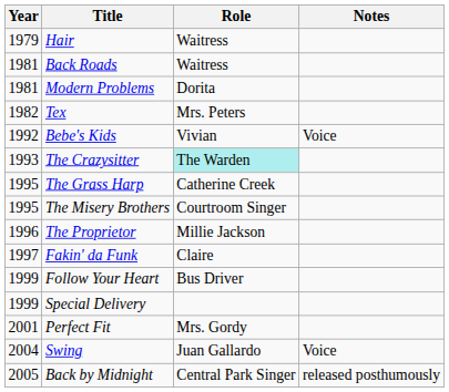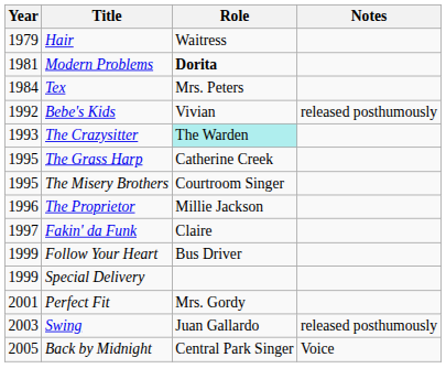 <table class="wikitable sortable">
 <tr>
 <th>Year</th>
 <th>Title</th>
 <th>Role</th>
 <th class="unsortable">Notes</th>
 </tr>
 <tr>
 <td>1979</td>
 <td><em><a href='#'>Hair</a></em></td>
 <td>Waitress</td>
 <td></td>
 </tr>
 <tr>
 <td>1981</td>
-<td><em><a href='#'>Back Roads</a></em></td>
-<td>Waitress</td>
+<td><em><a href='#'>Modern Problems</a></em></td>
+<td><strong>Dorita</strong></td>
 <td></td>
 </tr>
 <tr>
-<td>1981</td>
-<td><em><a href='#'>Modern Problems</a></em></td>
-<td>Dorita</td>
-<td></td>
-</tr>
-<tr>
-<td>1982</td>
+<td>1984</td>
 <td><em><a href='#'>Tex</a></em></td>
 <td>Mrs. Peters</td>
 <td></td>
 </tr>
 <tr>
 <td>1992</td>
 <td><em><a href='#'>Bebe's Kids</a></em></td>
 <td>Vivian</td>
-<td>Voice</td>
+<td>released posthumously</td>
 </tr>
 <tr>
 <td>1993</td>
 <td><em><a href='#'>The Crazysitter</a></em></td>
 <td style="background: paleturquoise;">The Warden</td>
 <td></td>
 </tr>
 <tr>
 <td>1995</td>
 <td><em><a href='#'>The Grass Harp</a></em></td>
 <td>Catherine Creek</td>
 <td></td>
 </tr>
 <tr>
 <td>1995</td>
 <td><em>The Misery Brothers</em></td>
 <td>Courtroom Singer</td>
 <td></td>
 </tr>
 <tr>
 <td>1996</td>
 <td><em><a href='#'>The Proprietor</a></em></td>
 <td>Millie Jackson</td>
 <td></td>
 </tr>
 <tr>
 <td>1997</td>
 <td><em><a href='#'>Fakin' da Funk</a></em></td>
 <td>Claire</td>
 <td></td>
 </tr>
 <tr>
 <td>1999</td>
 <td><em>Follow Your Heart</em></td>
 <td>Bus Driver</td>
 <td></td>
 </tr>
 <tr>
 <td>1999</td>
 <td><em>Special Delivery</em></td>
 <td></td>
 <td></td>
 </tr>
 <tr>
 <td>2001</td>
 <td><em>Perfect Fit</em></td>
 <td>Mrs. Gordy</td>
 <td></td>
 </tr>
 <tr>
-<td>2004</td>
+<td>2003</td>
 <td><em><a href='#'>Swing</a></em></td>
 <td>Juan Gallardo</td>
-<td>Voice</td>
+<td>released posthumously</td>
 </tr>
 <tr>
 <td>2005</td>
 <td><em>Back by Midnight</em></td>
 <td>Central Park Singer</td>
-<td>released posthumously</td>
+<td>Voice</td>
 </tr>
 </table>
